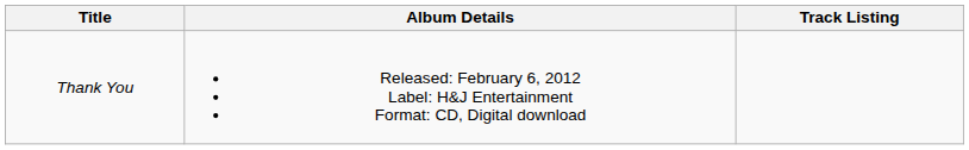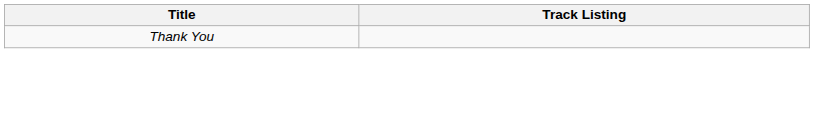 <table | width="75%" class="wikitable sortable" style="text-align:center;">
 <tr>
 <th style="font-weight:bold;">Title</th>
-<th style="font-weight:bold;">Album Details</th>
 <th style="font-weight:bold;">Track Listing</th>
 </tr>
 <tr>
 <td><em>Thank You</em></td>
-<td><br><ul><li>Released: February 6, 2012</li><li>Label: H&J Entertainment</li><li>Format: CD, Digital download</li></ul></td>
 <td style="font-size: 100%;"></td>
 </tr>
 </table>
